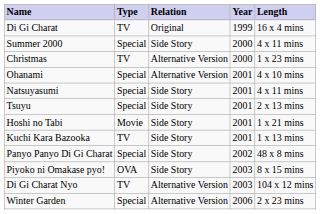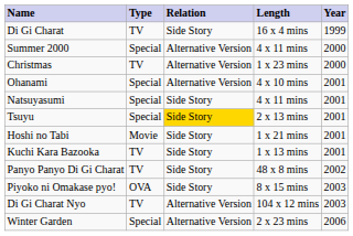 <table class="wikitable">
 <tr bgcolor="cfcff">
 <td><strong>Name</strong></td>
 <td><strong>Type</strong></td>
 <td><strong>Relation</strong></td>
+<td><strong>Length</strong></td>
 <td><strong>Year</strong></td>
-<td><strong>Length</strong></td>
 </tr>
 <tr>
 <td>Di Gi Charat</td>
 <td>TV</td>
-<td>Original</td>
+<td>Side Story</td>
+<td>16 x 4 mins</td>
 <td>1999</td>
-<td>16 x 4 mins</td>
 </tr>
 <tr>
 <td>Summer 2000</td>
 <td>Special</td>
-<td>Side Story</td>
+<td>Alternative Version</td>
+<td>4 x 11 mins</td>
 <td>2000</td>
-<td>4 x 11 mins</td>
 </tr>
 <tr>
 <td>Christmas</td>
 <td>TV</td>
 <td>Alternative Version</td>
+<td>1 x 23 mins</td>
 <td>2000</td>
-<td>1 x 23 mins</td>
 </tr>
 <tr>
 <td>Ohanami</td>
 <td>Special</td>
 <td>Alternative Version</td>
+<td>4 x 10 mins</td>
 <td>2001</td>
-<td>4 x 10 mins</td>
 </tr>
 <tr>
 <td>Natsuyasumi</td>
 <td>Special</td>
 <td>Side Story</td>
+<td>4 x 11 mins</td>
 <td>2001</td>
-<td>4 x 11 mins</td>
 </tr>
 <tr>
 <td>Tsuyu</td>
 <td>Special</td>
-<td>Side Story</td>
+<td style="background: gold;">Side Story</td>
+<td>2 x 13 mins</td>
 <td>2001</td>
-<td>2 x 13 mins</td>
 </tr>
 <tr>
 <td>Hoshi no Tabi</td>
 <td>Movie</td>
 <td>Side Story</td>
+<td>1 x 21 mins</td>
 <td>2001</td>
-<td>1 x 21 mins</td>
 </tr>
 <tr>
 <td>Kuchi Kara Bazooka</td>
 <td>TV</td>
 <td>Side Story</td>
+<td>1 x 13 mins</td>
 <td>2001</td>
-<td>1 x 13 mins</td>
 </tr>
 <tr>
 <td>Panyo Panyo Di Gi Charat</td>
-<td>Special</td>
+<td>TV</td>
 <td>Side Story</td>
+<td>48 x 8 mins</td>
 <td>2002</td>
-<td>48 x 8 mins</td>
 </tr>
 <tr>
 <td>Piyoko ni Omakase pyo!</td>
 <td>OVA</td>
 <td>Side Story</td>
+<td>8 x 15 mins</td>
 <td>2003</td>
-<td>8 x 15 mins</td>
 </tr>
 <tr>
 <td>Di Gi Charat Nyo</td>
 <td>TV</td>
 <td>Alternative Version</td>
+<td>104 x 12 mins</td>
 <td>2003</td>
-<td>104 x 12 mins</td>
 </tr>
 <tr>
 <td>Winter Garden</td>
 <td>Special</td>
 <td>Alternative Version</td>
+<td>2 x 23 mins</td>
 <td>2006</td>
-<td>2 x 23 mins</td>
 </tr>
 </table>
